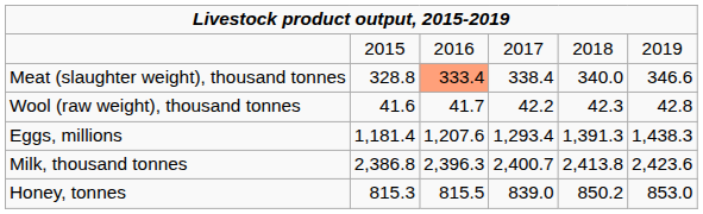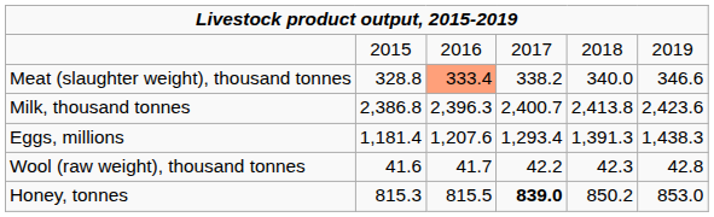 <table class="wikitable">
 <tr>
 <td colspan="6" align="center"><strong><em>Livestock product output, 2015-2019</em></strong></td>
 </tr>
 <tr>
 <td></td>
 <td align="center">2015</td>
 <td align="center">2016</td>
 <td align="center">2017</td>
 <td align="center">2018</td>
 <td align="center">2019</td>
 </tr>
 <tr>
 <td>Meat (slaughter weight), thousand tonnes</td>
 <td align="right">328.8</td>
 <td align="right" style="background: lightsalmon;">333.4</td>
-<td align="right">338.4</td>
+<td align="right">338.2</td>
 <td align="right">340.0</td>
 <td align="right">346.6</td>
+</tr>
+<tr>
+<td>Milk, thousand tonnes</td>
+<td align="right">2,386.8</td>
+<td align="right">2,396.3</td>
+<td align="right">2,400.7</td>
+<td align="right">2,413.8</td>
+<td align="right">2,423.6</td>
+</tr>
+<tr>
+<td>Eggs, millions</td>
+<td align="right">1,181.4</td>
+<td align="right">1,207.6</td>
+<td align="right">1,293.4</td>
+<td align="right">1,391.3</td>
+<td align="right">1,438.3</td>
 </tr>
 <tr>
 <td>Wool (raw weight), thousand tonnes</td>
 <td align="right">41.6</td>
 <td align="right">41.7</td>
 <td align="right">42.2</td>
 <td align="right">42.3</td>
 <td align="right">42.8</td>
 </tr>
 <tr>
-<td>Eggs, millions</td>
-<td align="right">1,181.4</td>
-<td align="right">1,207.6</td>
-<td align="right">1,293.4</td>
-<td align="right">1,391.3</td>
-<td align="right">1,438.3</td>
-</tr>
-<tr>
-<td>Milk, thousand tonnes</td>
-<td align="right">2,386.8</td>
-<td align="right">2,396.3</td>
-<td align="right">2,400.7</td>
-<td align="right">2,413.8</td>
-<td align="right">2,423.6</td>
-</tr>
-<tr>
 <td>Honey, tonnes</td>
 <td align="right">815.3</td>
 <td align="right">815.5</td>
-<td align="right">839.0</td>
+<td align="right"><strong>839.0</strong></td>
 <td align="right">850.2</td>
 <td align="right">853.0</td>
 </tr>
 </table>
